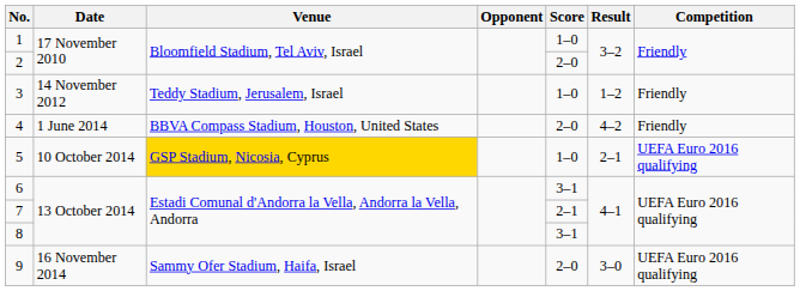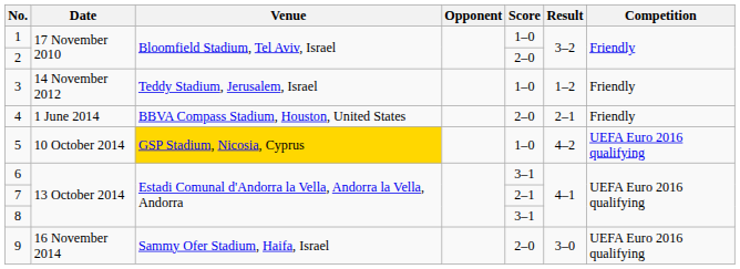 <table class="wikitable sortable">
 <tr>
 <th scope="col">No.</th>
 <th scope="col">Date</th>
 <th scope="col">Venue</th>
 <th scope="col">Opponent</th>
 <th scope="col">Score</th>
 <th scope="col">Result</th>
 <th scope="col">Competition</th>
 </tr>
 <tr>
 <td align="center">1</td>
 <td rowspan="2">17 November 2010</td>
 <td rowspan="2"><a href='#'>Bloomfield Stadium</a>, <a href='#'>Tel Aviv</a>, Israel</td>
 <td rowspan="2"></td>
 <td align=center>1–0</td>
 <td rowspan="2" align=center>3–2</td>
 <td rowspan="2"><a href='#'>Friendly</a></td>
 </tr>
 <tr>
 <td align="center">2</td>
 <td align="center">2–0</td>
 </tr>
 <tr>
 <td align="center">3</td>
 <td>14 November 2012</td>
 <td><a href='#'>Teddy Stadium</a>, <a href='#'>Jerusalem</a>, Israel</td>
 <td></td>
 <td align="center">1–0</td>
 <td align="center">1–2</td>
 <td>Friendly</td>
 </tr>
 <tr>
 <td align="center">4</td>
 <td>1 June 2014</td>
 <td><a href='#'>BBVA Compass Stadium</a>, <a href='#'>Houston</a>, United States</td>
 <td></td>
 <td align="center">2–0</td>
-<td align="center">4–2</td>
+<td align="center">2–1</td>
 <td>Friendly</td>
 </tr>
 <tr>
 <td align="center">5</td>
 <td>10 October 2014</td>
 <td style="background: gold;"><a href='#'>GSP Stadium</a>, <a href='#'>Nicosia</a>, Cyprus</td>
 <td></td>
 <td align="center">1–0</td>
-<td align="center">2–1</td>
+<td align="center">4–2</td>
 <td><a href='#'>UEFA Euro 2016 qualifying</a></td>
 </tr>
 <tr>
 <td align="center">6</td>
 <td rowspan="3">13 October 2014</td>
 <td rowspan="3"><a href='#'>Estadi Comunal d'Andorra la Vella</a>, <a href='#'>Andorra la Vella</a>, Andorra</td>
 <td rowspan="3"></td>
 <td align="center">3–1</td>
 <td rowspan="3" align=center>4–1</td>
 <td rowspan="3">UEFA Euro 2016 qualifying</td>
 </tr>
 <tr>
 <td align="center">7</td>
 <td align="center">2–1</td>
 </tr>
 <tr>
 <td align="center">8</td>
 <td align="center">3–1</td>
 </tr>
 <tr>
 <td align="center">9</td>
 <td>16 November 2014</td>
 <td><a href='#'>Sammy Ofer Stadium</a>, <a href='#'>Haifa</a>, Israel</td>
 <td></td>
 <td align="center">2–0</td>
 <td align="center">3–0</td>
 <td>UEFA Euro 2016 qualifying</td>
 </tr>
 </table>
